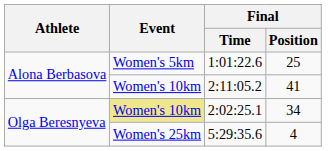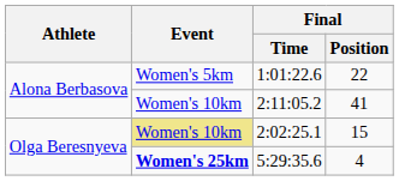 <table class="wikitable" border="1" style="font-size:90%">
 <tr>
 <th rowspan=2>Athlete</th>
 <th rowspan=2>Event</th>
 <th colspan=2>Final</th>
 </tr>
 <tr>
 <th>Time</th>
 <th>Position</th>
 </tr>
 <tr>
 <td rowspan=2><a href='#'>Alona Berbasova</a></td>
 <td><a href='#'>Women's 5km</a></td>
 <td align=center>1:01:22.6</td>
-<td align=center>25</td>
+<td align=center>22</td>
 </tr>
 <tr>
 <td><a href='#'>Women's 10km</a></td>
 <td align=center>2:11:05.2</td>
 <td align=center>41</td>
 </tr>
 <tr>
 <td rowspan=2><a href='#'>Olga Beresnyeva</a></td>
 <td style="background: khaki;"><a href='#'>Women's 10km</a></td>
 <td align=center>2:02:25.1</td>
-<td align=center>34</td>
+<td align=center>15</td>
 </tr>
 <tr>
-<td><a href='#'>Women's 25km</a></td>
+<td><strong><a href='#'>Women's 25km</a></strong></td>
 <td align=center>5:29:35.6</td>
 <td align=center>4</td>
 </tr>
 </table>
